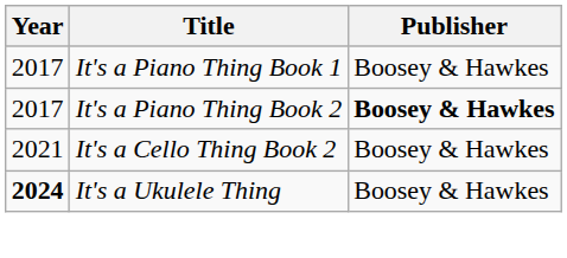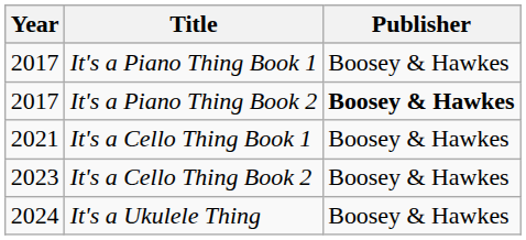 <table class='wikitable'>
 <tr bgcolor='#CCCCCC'>
 <th>Year</th>
 <th>Title</th>
 <th>Publisher</th>
 </tr>
 <tr>
 <td>2017</td>
 <td><em>It's a Piano Thing Book 1</em></td>
 <td>Boosey & Hawkes</td>
 </tr>
 <tr>
 <td>2017</td>
 <td><em>It's a Piano Thing Book 2</em></td>
 <td><strong>Boosey & Hawkes</strong></td>
 </tr>
 <tr>
 <td>2021</td>
+<td><em>It's a Cello Thing Book 1</em></td>
+<td>Boosey & Hawkes</td>
+</tr>
+<tr>
+<td>2023</td>
 <td><em>It's a Cello Thing Book 2</em></td>
 <td>Boosey & Hawkes</td>
 </tr>
 <tr>
-<td><strong>2024</strong></td>
+<td>2024</td>
 <td><em>It's a Ukulele Thing</em></td>
 <td>Boosey & Hawkes</td>
 </tr>
 </table>
